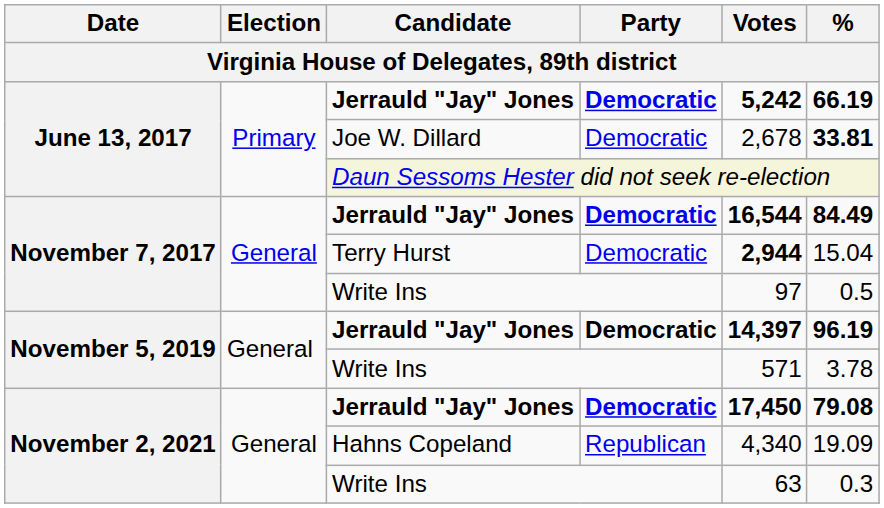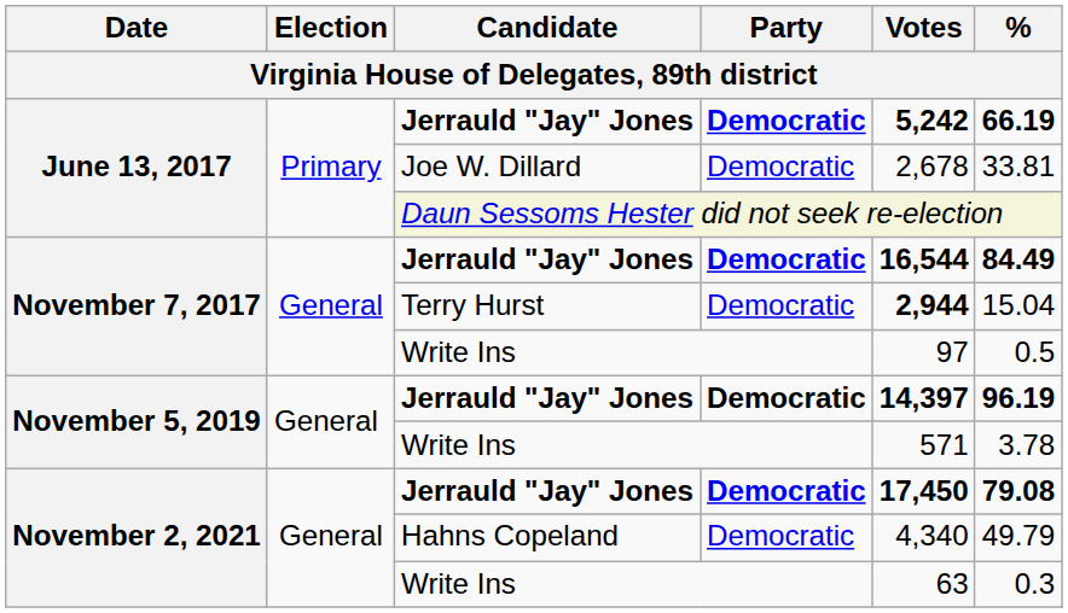 <table class="wikitable">
 <tr>
 <th>Date</th>
 <th>Election</th>
 <th>Candidate</th>
 <th>Party</th>
 <th>Votes</th>
 <th>%</th>
 </tr>
 <tr>
 <th colspan="6">Virginia House of Delegates, 89th district</th>
 </tr>
 <tr>
 <th rowspan="3">June 13, 2017</th>
 <td rowspan="3" style="text-align:center;"><a href='#'>Primary</a></td>
 <td><strong>Jerrauld "Jay" Jones</strong></td>
 <td><strong><a href='#'>Democratic</a></strong></td>
 <td style="text-align:right;"><strong>5,242</strong></td>
 <td style="text-align:right;"><strong>66.19</strong></td>
 </tr>
 <tr>
 <td>Joe W. Dillard</td>
 <td><a href='#'>Democratic</a></td>
 <td style="text-align:right;">2,678</td>
-<td style="text-align:right;"><strong>33.81</strong></td>
+<td style="text-align:right;">33.81</td>
 </tr>
 <tr>
 <td colspan="4" style="background:Beige"><em><a href='#'>Daun Sessoms Hester</a> did not seek re-election</em></td>
 </tr>
 <tr>
 <th rowspan="3">November 7, 2017</th>
 <td rowspan="3" style="text-align:center;"><a href='#'>General</a></td>
 <td><strong>Jerrauld "Jay" Jones</strong></td>
 <td><strong><a href='#'>Democratic</a></strong></td>
 <td style="text-align:right;"><strong>16,544</strong></td>
 <td style="text-align:right;"><strong>84.49</strong></td>
 </tr>
 <tr>
 <td>Terry Hurst</td>
 <td><a href='#'>Democratic</a></td>
 <td style="text-align:right;"><strong>2,944</strong></td>
 <td style="text-align:right;">15.04</td>
 </tr>
 <tr>
 <td colspan="2">Write Ins</td>
 <td style="text-align:right;">97</td>
 <td style="text-align:right;">0.5</td>
 </tr>
 <tr>
 <th rowspan="2">November 5, 2019</th>
 <td rowspan="2">General</td>
 <td><strong>Jerrauld "Jay" Jones</strong></td>
 <td><strong>Democratic</strong></td>
 <td align="right"><strong>14,397</strong></td>
 <td align="right"><strong>96.19</strong></td>
 </tr>
 <tr>
 <td colspan="2">Write Ins</td>
 <td align="right">571</td>
 <td align="right">3.78</td>
 </tr>
 <tr>
 <th rowspan="3">November 2, 2021</th>
 <td rowspan="3" style="text-align:center;">General</td>
 <td><strong>Jerrauld "Jay" Jones</strong></td>
 <td><strong><a href='#'>Democratic</a></strong></td>
 <td style="text-align:right;"><strong>17,450</strong></td>
 <td style="text-align:right;"><strong>79.08</strong></td>
 </tr>
 <tr>
 <td>Hahns Copeland</td>
-<td><a href='#'>Republican</a></td>
+<td><a href='#'>Democratic</a></td>
 <td style="text-align:right;">4,340</td>
-<td style="text-align:right;">19.09</td>
+<td style="text-align:right;">49.79</td>
 </tr>
 <tr>
 <td colspan="2">Write Ins</td>
 <td style="text-align:right;">63</td>
 <td style="text-align:right;">0.3</td>
 </tr>
 </table>
